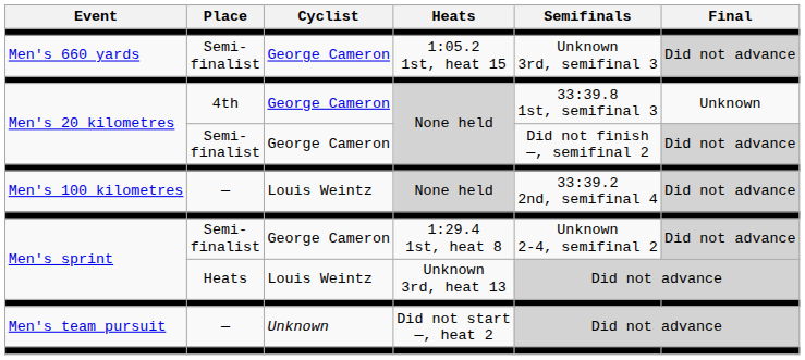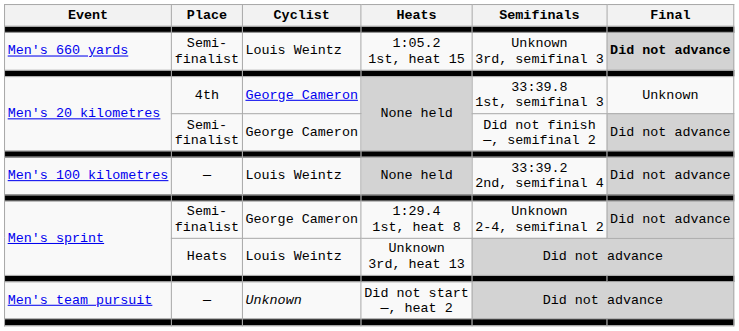 <table class=wikitable>
 <tr>
 <th>Event</th>
 <th>Place</th>
 <th>Cyclist</th>
 <th>Heats</th>
 <th>Semifinals</th>
 <th>Final</th>
 </tr>
 <tr bgcolor=black>
 <td></td>
 <td></td>
 <td></td>
 <td></td>
 <td></td>
 <td></td>
 </tr>
 <tr align=center>
 <td align=left><a href='#'>Men's 660 yards</a></td>
 <td>Semi-<br>finalist</td>
-<td align=left><a href='#'>George Cameron</a></td>
+<td align=left>Louis Weintz</td>
 <td>1:05.2 <br> 1st, heat 15</td>
 <td>Unknown <br> 3rd, semifinal 3</td>
-<td bgcolor=lightgray>Did not advance</td>
+<td bgcolor=lightgray><strong>Did not advance</strong></td>
 </tr>
 <tr bgcolor=black>
 <td></td>
 <td></td>
 <td></td>
 <td></td>
 <td></td>
 <td></td>
 </tr>
 <tr align=center>
 <td rowspan=2 align=left><a href='#'>Men's 20 kilometres</a></td>
 <td>4th</td>
 <td align=left><a href='#'>George Cameron</a></td>
 <td rowspan=2 bgcolor=lightgray>None held</td>
 <td>33:39.8 <br> 1st, semifinal 3</td>
 <td>Unknown</td>
 </tr>
 <tr align=center>
 <td>Semi-<br>finalist</td>
 <td align=left>George Cameron</td>
 <td>Did not finish <br> —, semifinal 2</td>
 <td bgcolor=lightgray>Did not advance</td>
 </tr>
 <tr bgcolor=black>
 <td></td>
 <td></td>
 <td></td>
 <td></td>
 <td></td>
 <td></td>
 </tr>
 <tr align=center>
 <td align=left><a href='#'>Men's 100 kilometres</a></td>
 <td>—</td>
 <td align=left>Louis Weintz</td>
 <td bgcolor=lightgray>None held</td>
 <td>33:39.2 <br> 2nd, semifinal 4</td>
 <td bgcolor=lightgray>Did not advance</td>
 </tr>
 <tr bgcolor=black>
 <td></td>
 <td></td>
 <td></td>
 <td></td>
 <td></td>
 <td></td>
 </tr>
 <tr align=center>
 <td rowspan=2 align=left><a href='#'>Men's sprint</a></td>
 <td>Semi-<br>finalist</td>
 <td align=left>George Cameron</td>
 <td>1:29.4 <br> 1st, heat 8</td>
 <td>Unknown <br> 2-4, semifinal 2</td>
 <td bgcolor=lightgray>Did not advance</td>
 </tr>
 <tr align=center>
 <td>Heats</td>
 <td align=left>Louis Weintz</td>
 <td>Unknown <br> 3rd, heat 13</td>
 <td colspan=2 bgcolor=lightgray>Did not advance</td>
 </tr>
 <tr bgcolor=black>
 <td></td>
 <td></td>
 <td></td>
 <td></td>
 <td></td>
 <td></td>
 </tr>
 <tr align=center>
 <td align=left><a href='#'>Men's team pursuit</a></td>
 <td>—</td>
 <td align=left><em>Unknown</em></td>
 <td>Did not start <br> —, heat 2</td>
 <td colspan=2 bgcolor=lightgray>Did not advance</td>
 </tr>
 <tr bgcolor=black>
 <td></td>
 <td></td>
 <td></td>
 <td></td>
 <td></td>
 <td></td>
 </tr>
 </table>
